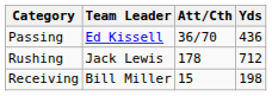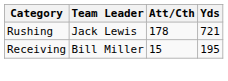 <table class="wikitable">
 <tr>
 <th>Category</th>
 <th>Team Leader</th>
 <th>Att/Cth</th>
 <th>Yds</th>
 </tr>
-<tr style="background: ##ddffdd;">
-<td>Passing</td>
-<td><a href='#'>Ed Kissell</a></td>
-<td>36/70</td>
-<td>436</td>
-</tr>
 <tr style="background: ##ffdddd;">
 <td>Rushing</td>
 <td>Jack Lewis</td>
 <td>178</td>
-<td>712</td>
+<td>721</td>
 </tr>
 <tr style="background: ##ddffdd;">
 <td>Receiving</td>
 <td>Bill Miller</td>
 <td>15</td>
-<td>198</td>
+<td>195</td>
 </tr>
 </table>
